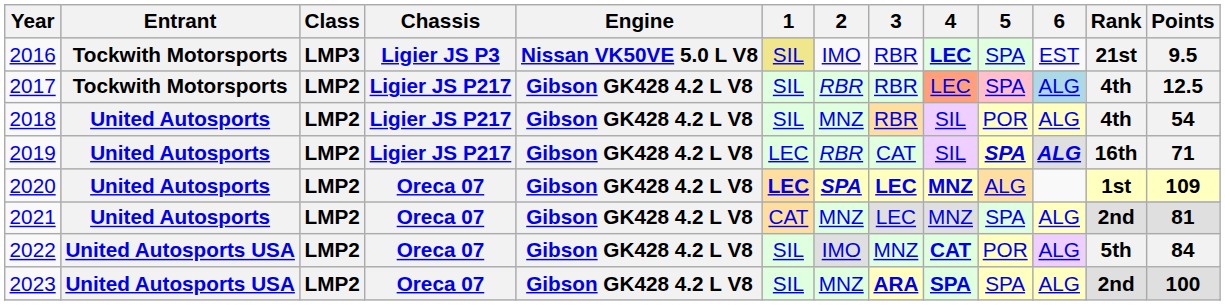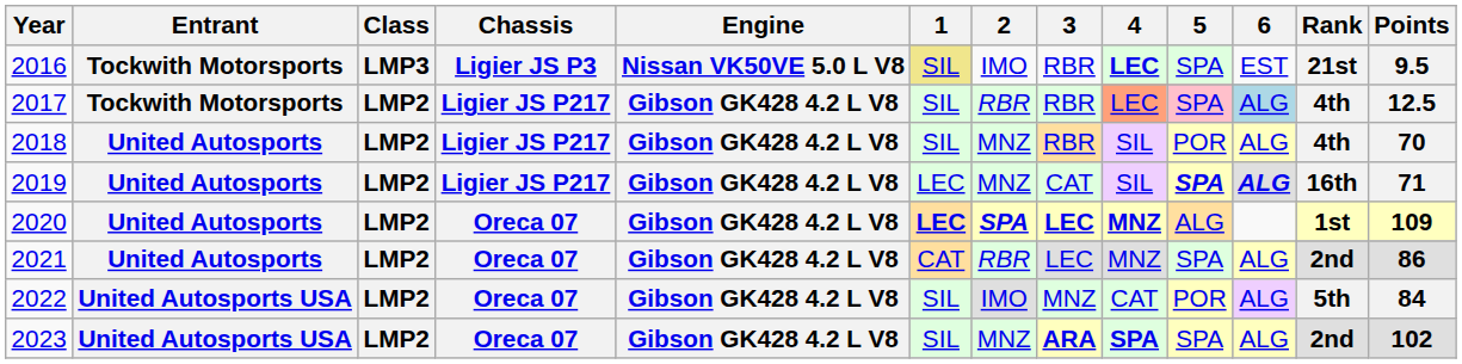 <table class="wikitable" style="text-align:center; font-size:90%">
 <tr>
 <th>Year</th>
 <th>Entrant</th>
 <th>Class</th>
 <th>Chassis</th>
 <th>Engine</th>
 <th>1</th>
 <th>2</th>
 <th>3</th>
 <th>4</th>
 <th>5</th>
 <th>6</th>
 <th>Rank</th>
 <th>Points</th>
 </tr>
 <tr>
 <td><a href='#'>2016</a></td>
 <th>Tockwith Motorsports</th>
 <th>LMP3</th>
 <th><a href='#'>Ligier JS P3</a></th>
 <th><a href='#'>Nissan VK50VE</a> 5.0 L V8</th>
 <td style="background: khaki;"><a href='#'>SIL</a></td>
 <td><a href='#'>IMO</a></td>
 <td><a href='#'>RBR</a></td>
 <td style="background:#DFFFDF;"><strong><a href='#'>LEC</a></strong><br></td>
 <td style="background:#DFFFDF;"><a href='#'>SPA</a><br></td>
 <td><a href='#'>EST</a></td>
 <th>21st</th>
 <th>9.5</th>
 </tr>
 <tr>
 <td><a href='#'>2017</a></td>
 <th>Tockwith Motorsports</th>
 <th>LMP2</th>
 <th><a href='#'>Ligier JS P217</a></th>
 <th><a href='#'>Gibson</a> GK428 4.2 L V8</th>
 <td style="background:#DFFFDF;"><a href='#'>SIL</a><br></td>
 <td style="background:#DFFFDF;"><em><a href='#'>RBR</a></em><br></td>
 <td style="background:#DFFFDF;"><a href='#'>RBR</a><br></td>
 <td style="background: lightsalmon;"><a href='#'>LEC</a></td>
 <td style="background: pink;"><a href='#'>SPA</a></td>
 <td style="background: lightblue;"><a href='#'>ALG</a></td>
 <th>4th</th>
 <th>12.5</th>
 </tr>
 <tr>
 <td><a href='#'>2018</a></td>
 <th><a href='#'>United Autosports</a></th>
 <th>LMP2</th>
 <th><a href='#'>Ligier JS P217</a></th>
 <th><a href='#'>Gibson</a> GK428 4.2 L V8</th>
 <td style="background:#DFFFDF;"><a href='#'>SIL</a><br></td>
 <td style="background:#DFFFDF;"><a href='#'>MNZ</a><br></td>
 <td style="background:#FFDF9F;"><a href='#'>RBR</a><br></td>
 <td style="background:#EFCFFF;"><a href='#'>SIL</a><br></td>
 <td style="background:#FFFFBF;"><a href='#'>POR</a><br></td>
 <td style="background:#FFFFBF;"><a href='#'>ALG</a><br></td>
 <th>4th</th>
-<th>54</th>
+<th>70</th>
 </tr>
 <tr>
 <td><a href='#'>2019</a></td>
 <th><a href='#'>United Autosports</a></th>
 <th>LMP2</th>
 <th><a href='#'>Ligier JS P217</a></th>
 <th><a href='#'>Gibson</a> GK428 4.2 L V8</th>
 <td style="background:#DFFFDF;"><a href='#'>LEC</a><br></td>
-<td style="background:#DFFFDF;"><em><a href='#'>RBR</a></em><br></td>
+<td style="background:#DFFFDF;"><a href='#'>MNZ</a><br></td>
 <td style="background:#DFFFDF;"><a href='#'>CAT</a><br></td>
 <td style="background:#EFCFFF;"><a href='#'>SIL</a><br></td>
 <td style="background:#FFFFBF;"><strong><em><a href='#'>SPA</a></em></strong><br></td>
 <td style="background:#DFDFDF;"><strong><em><a href='#'>ALG</a></em></strong><br></td>
 <th>16th</th>
 <th>71</th>
 </tr>
 <tr>
 <td><a href='#'>2020</a></td>
 <th><a href='#'>United Autosports</a></th>
 <th>LMP2</th>
 <th><a href='#'>Oreca 07</a></th>
 <th><a href='#'>Gibson</a> GK428 4.2 L V8</th>
 <td style="background:#FFDF9F;"><strong><a href='#'>LEC</a></strong><br></td>
 <td style="background:#FFFFBF;"><strong><em><a href='#'>SPA</a></em></strong><br></td>
 <td style="background:#FFFFBF;"><strong><a href='#'>LEC</a></strong><br></td>
 <td style="background:#FFFFBF;"><strong><a href='#'>MNZ</a></strong><br></td>
 <td style="background:#FFDF9F;"><a href='#'>ALG</a><br></td>
 <td></td>
 <th style="background:#FFFFBF;">1st</th>
 <th style="background:#FFFFBF;">109</th>
 </tr>
 <tr>
 <td><a href='#'>2021</a></td>
 <th><a href='#'>United Autosports</a></th>
 <th>LMP2</th>
 <th><a href='#'>Oreca 07</a></th>
 <th><a href='#'>Gibson</a> GK428 4.2 L V8</th>
 <td style="background:#FFDF9F;"><a href='#'>CAT</a><br></td>
-<td style="background:#DFFFDF;"><a href='#'>MNZ</a><br></td>
+<td style="background:#DFFFDF;"><em><a href='#'>RBR</a></em><br></td>
 <td style="background:#DFDFDF;"><a href='#'>LEC</a><br></td>
 <td style="background:#DFDFDF;"><a href='#'>MNZ</a><br></td>
 <td style="background:#DFFFDF;"><a href='#'>SPA</a><br></td>
 <td style="background:#FFFFBF;"><a href='#'>ALG</a><br></td>
 <th style="background:#DFDFDF;">2nd</th>
-<th style="background:#DFDFDF;">81</th>
+<th style="background:#DFDFDF;">86</th>
 </tr>
 <tr>
 <td><a href='#'>2022</a></td>
 <th><a href='#'>United Autosports USA</a></th>
 <th>LMP2</th>
 <th><a href='#'>Oreca 07</a></th>
 <th><a href='#'>Gibson</a> GK428 4.2 L V8</th>
 <td style="background:#DFFFDF;"><a href='#'>SIL</a><br></td>
 <td style="background:#DFDFDF;"><a href='#'>IMO</a><br></td>
 <td style="background:#DFFFDF;"><a href='#'>MNZ</a><br></td>
-<td style="background:#DFFFDF;"><strong><a href='#'>CAT</a><br></strong></td>
+<td style="background:#DFFFDF;"><a href='#'>CAT</a><br></td>
 <td style="background:#FFFFBF;"><a href='#'>POR</a><br></td>
 <td style="background:#EFCFFF;"><a href='#'>ALG</a><br></td>
 <th>5th</th>
 <th>84</th>
 </tr>
 <tr>
 <td><a href='#'>2023</a></td>
 <th><a href='#'>United Autosports USA</a></th>
 <th>LMP2</th>
 <th><a href='#'>Oreca 07</a></th>
 <th><a href='#'>Gibson</a> GK428 4.2 L V8</th>
 <td style="background:#DFFFDF;"><a href='#'>SIL</a><br></td>
 <td style="background:#DFFFDF;"><a href='#'>MNZ</a><br></td>
 <td style="background:#FFFFBF;"><strong><a href='#'>ARA</a></strong><br></td>
 <td style="background:#DFFFDF;"><strong><a href='#'>SPA</a><br></strong></td>
 <td style="background:#FFFFBF;"><a href='#'>SPA</a><br></td>
 <td style="background:#FFFFBF;"><a href='#'>ALG</a><br></td>
 <th style="background:#DFDFDF;">2nd</th>
-<th style="background:#DFDFDF;">100</th>
+<th style="background:#DFDFDF;">102</th>
 </tr>
 </table>
